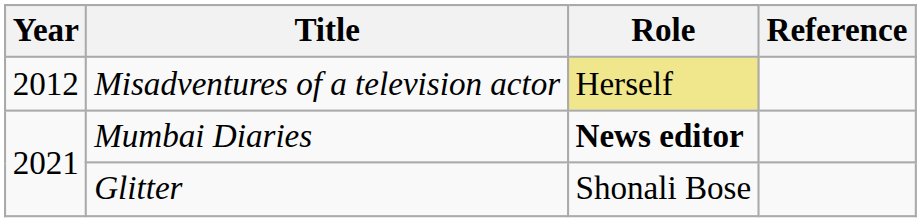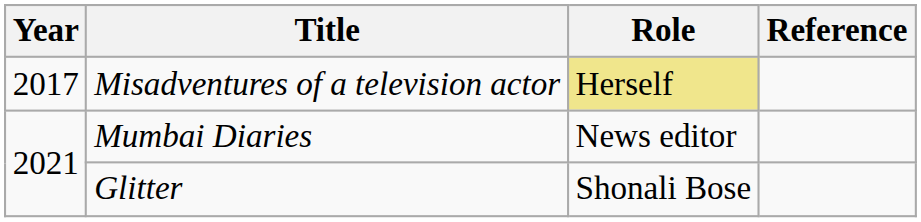 <table class="wikitable">
 <tr>
 <th>Year</th>
 <th>Title</th>
 <th>Role</th>
 <th>Reference</th>
 </tr>
 <tr>
-<td>2012</td>
+<td>2017</td>
 <td><em>Misadventures of a television actor</em></td>
 <td style="background: khaki;">Herself</td>
 <td></td>
 </tr>
 <tr>
 <td rowspan=2>2021</td>
 <td><em>Mumbai Diaries</em></td>
-<td><strong>News editor</strong></td>
+<td>News editor</td>
 <td></td>
 </tr>
 <tr>
 <td><em>Glitter</em></td>
 <td>Shonali Bose</td>
 <td></td>
 </tr>
 </table>
